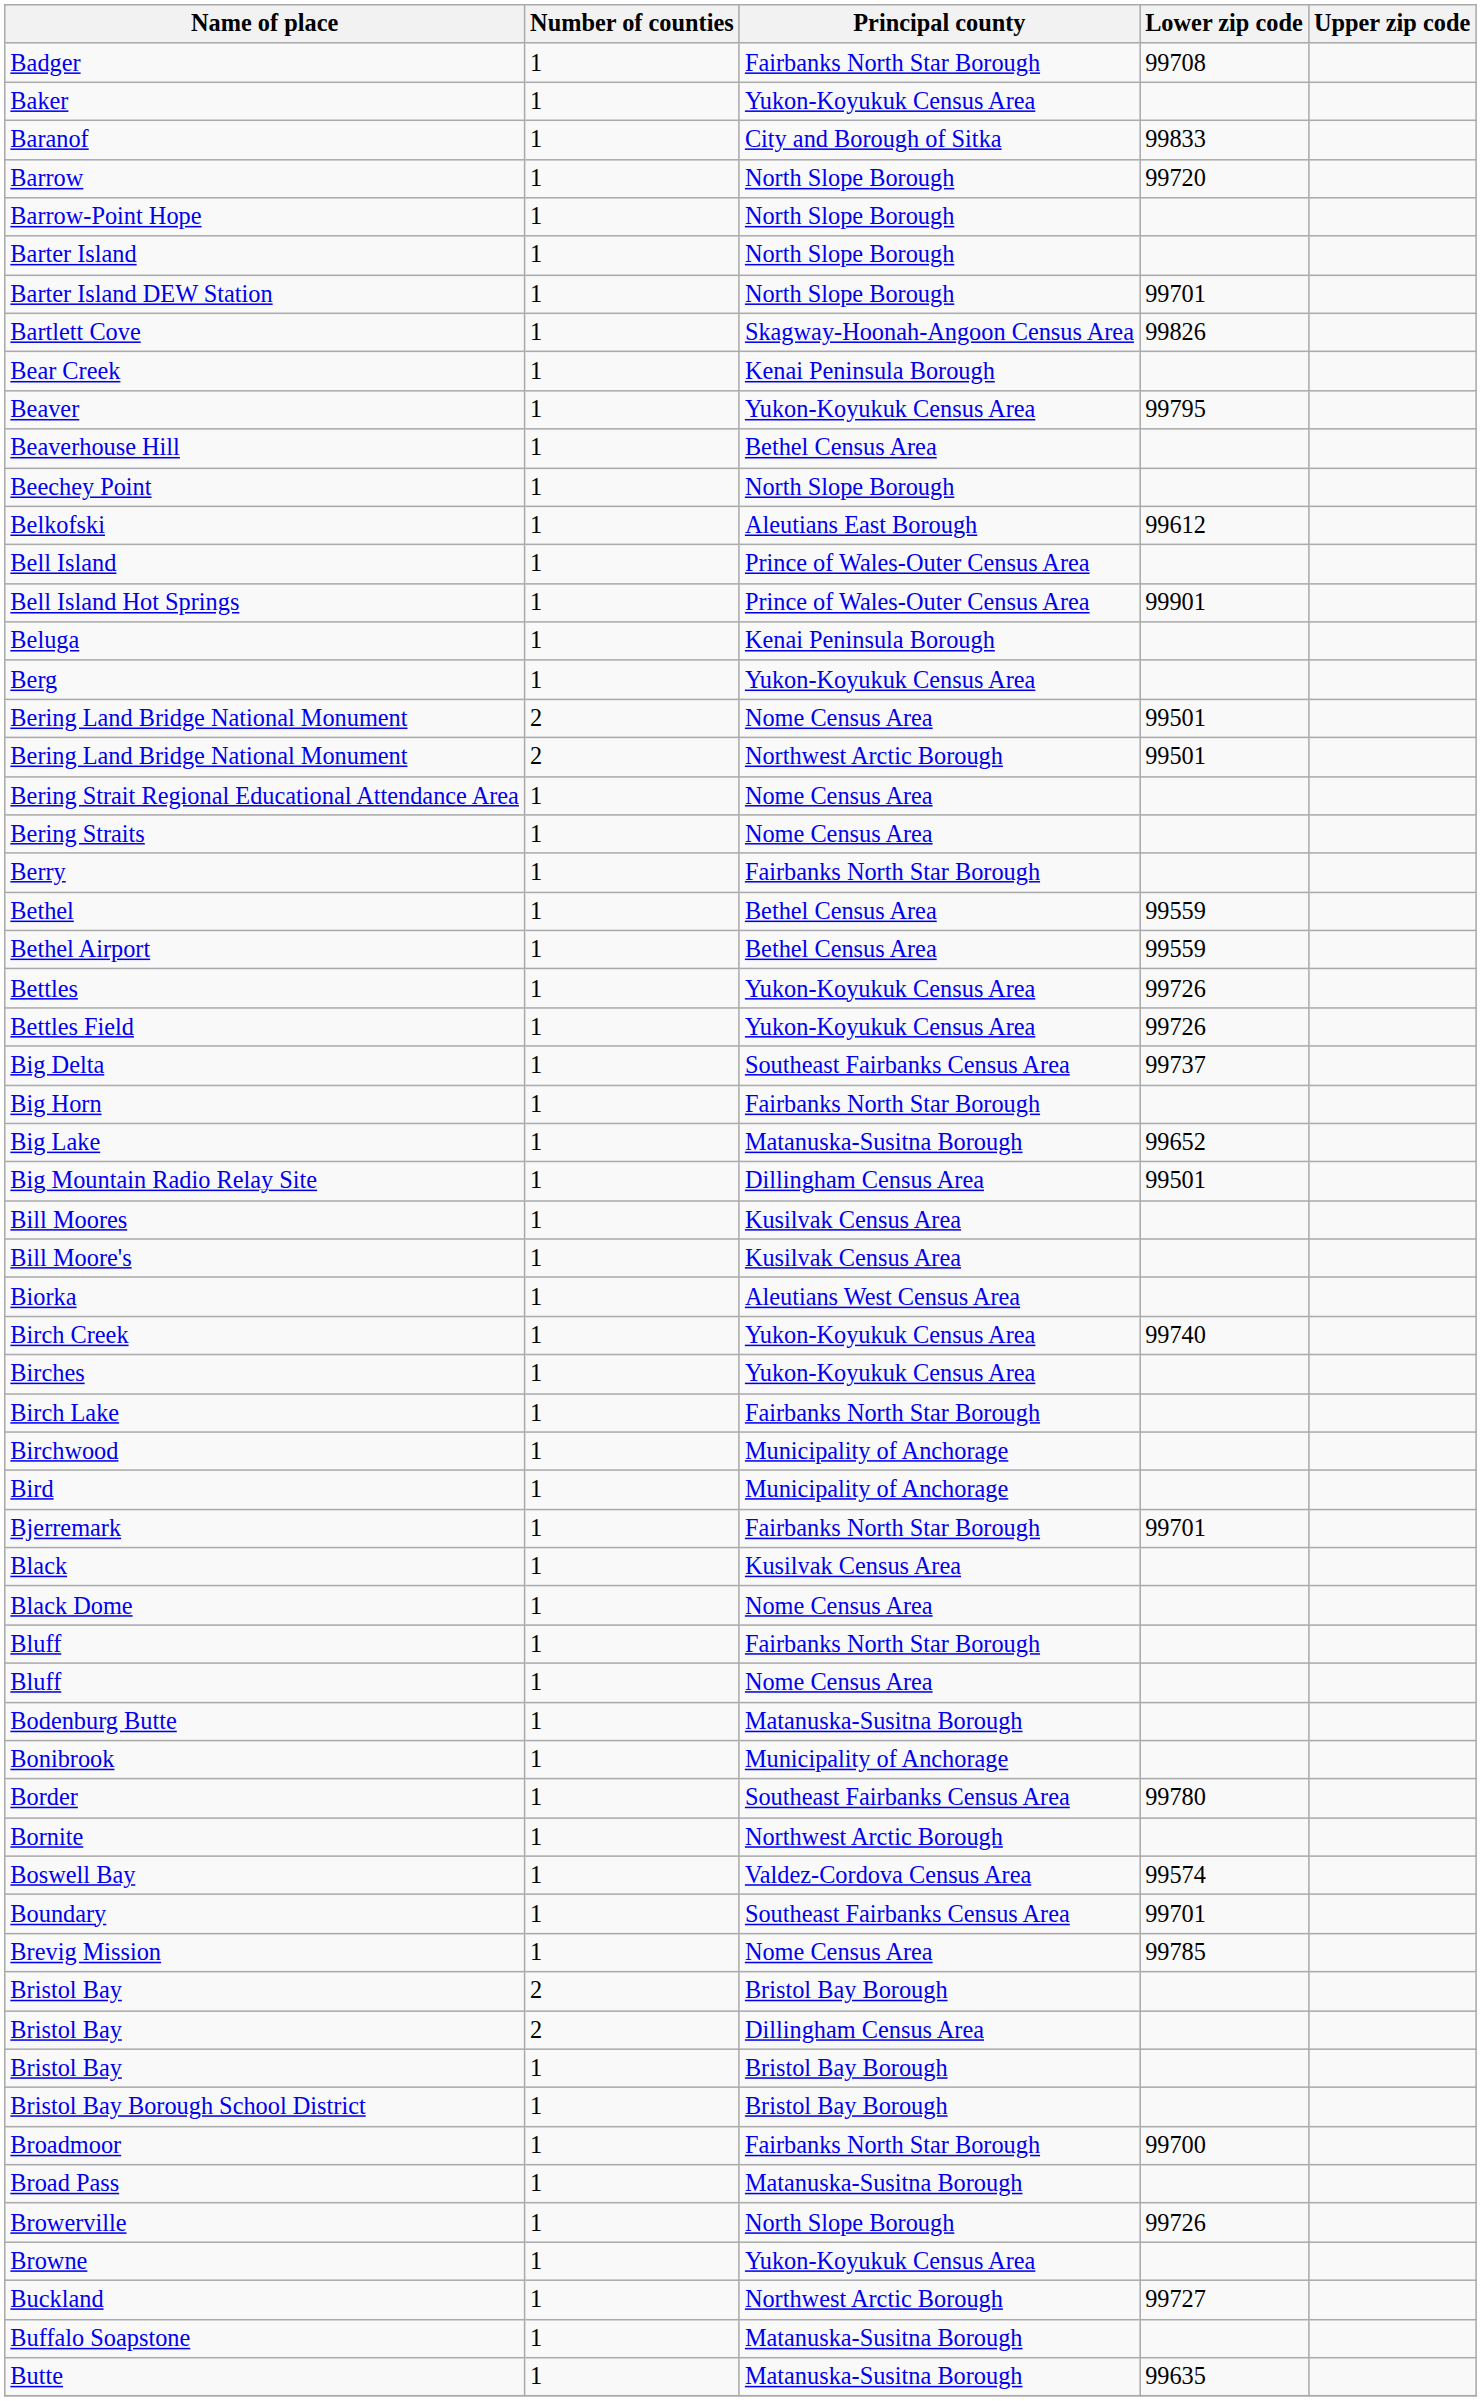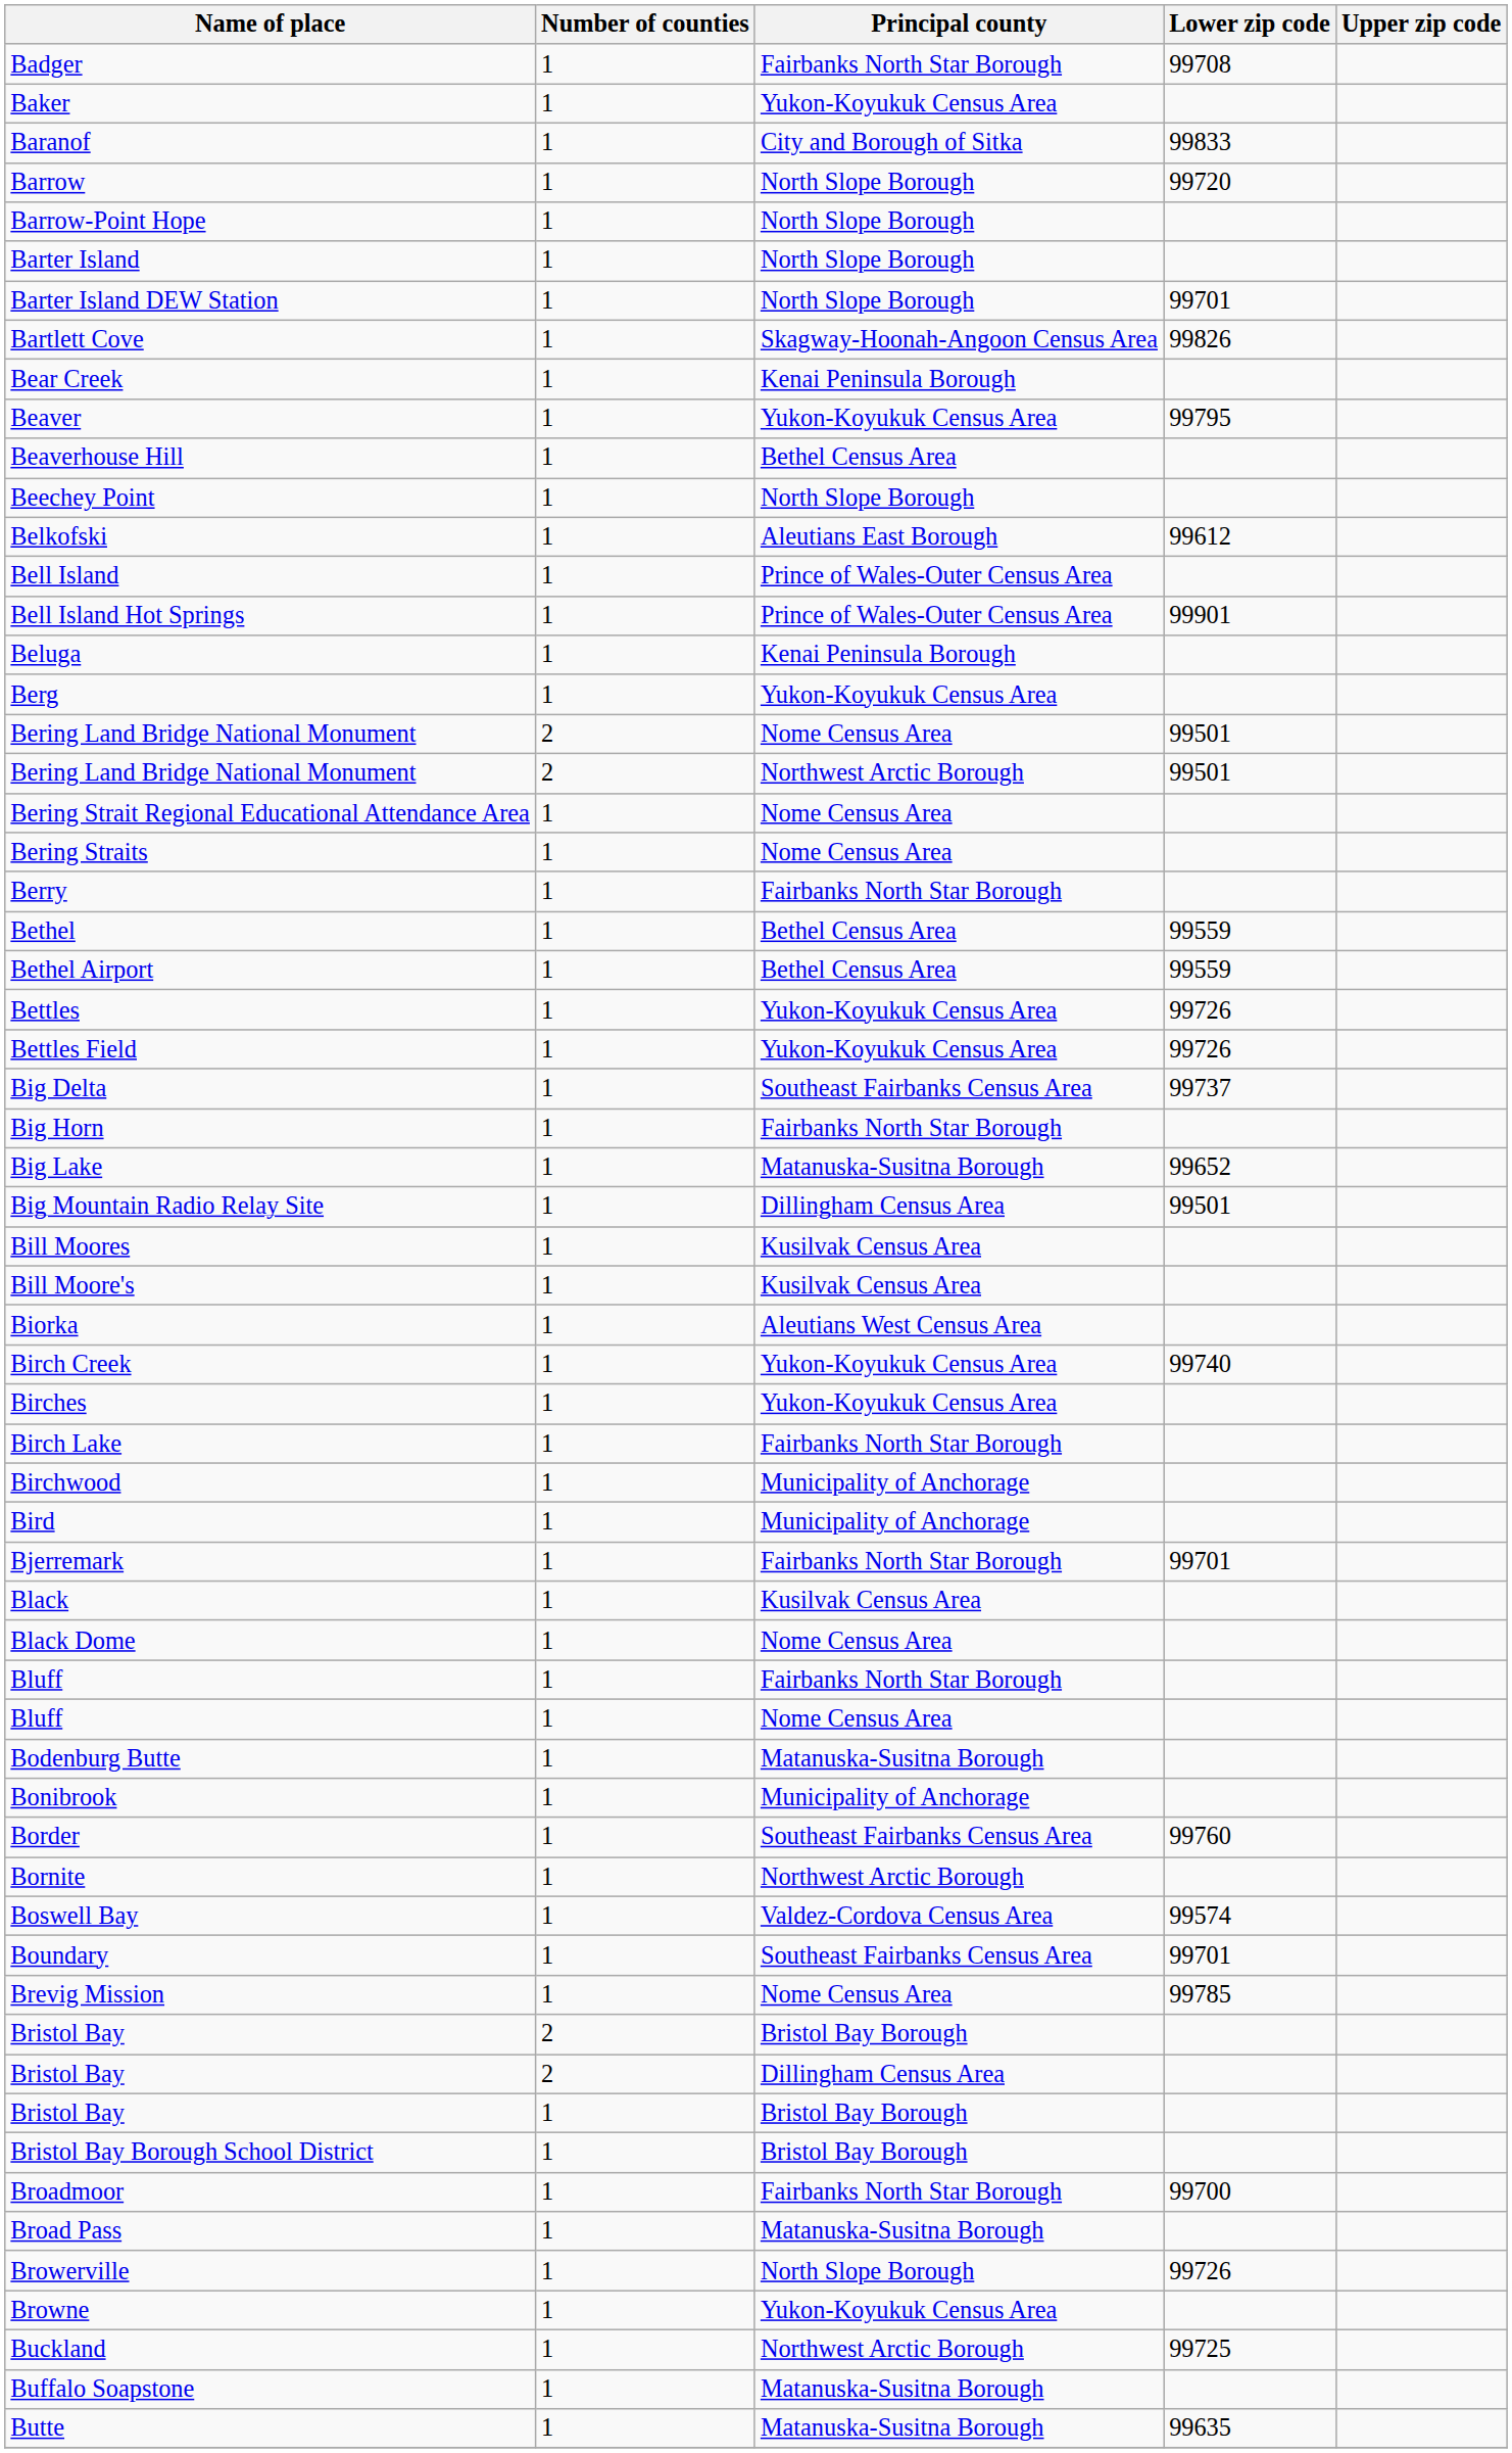 <table class="wikitable">
 <tr>
 <th>Name of place</th>
 <th>Number of counties</th>
 <th>Principal county</th>
 <th>Lower zip code</th>
 <th>Upper zip code</th>
 </tr>
 <tr --->
 <td><a href='#'>Badger</a></td>
 <td>1</td>
 <td><a href='#'>Fairbanks North Star Borough</a></td>
 <td>99708</td>
 <td> </td>
 </tr>
 <tr --->
 <td><a href='#'>Baker</a></td>
 <td>1</td>
 <td><a href='#'>Yukon-Koyukuk Census Area</a></td>
 <td> </td>
 <td> </td>
 </tr>
 <tr --->
 <td><a href='#'>Baranof</a></td>
 <td>1</td>
 <td><a href='#'>City and Borough of Sitka</a></td>
 <td>99833</td>
 <td> </td>
 </tr>
 <tr --->
 <td><a href='#'>Barrow</a></td>
 <td>1</td>
 <td><a href='#'>North Slope Borough</a></td>
 <td>99720</td>
 <td> </td>
 </tr>
 <tr --->
 <td><a href='#'>Barrow-Point Hope</a></td>
 <td>1</td>
 <td><a href='#'>North Slope Borough</a></td>
 <td> </td>
 <td> </td>
 </tr>
 <tr --->
 <td><a href='#'>Barter Island</a></td>
 <td>1</td>
 <td><a href='#'>North Slope Borough</a></td>
 <td> </td>
 <td> </td>
 </tr>
 <tr --->
 <td><a href='#'>Barter Island DEW Station</a></td>
 <td>1</td>
 <td><a href='#'>North Slope Borough</a></td>
 <td>99701</td>
 <td> </td>
 </tr>
 <tr --->
 <td><a href='#'>Bartlett Cove</a></td>
 <td>1</td>
 <td><a href='#'>Skagway-Hoonah-Angoon Census Area</a></td>
 <td>99826</td>
 <td> </td>
 </tr>
 <tr --->
 <td><a href='#'>Bear Creek</a></td>
 <td>1</td>
 <td><a href='#'>Kenai Peninsula Borough</a></td>
 <td> </td>
 <td> </td>
 </tr>
 <tr --->
 <td><a href='#'>Beaver</a></td>
 <td>1</td>
 <td><a href='#'>Yukon-Koyukuk Census Area</a></td>
 <td>99795</td>
 <td> </td>
 </tr>
 <tr --->
 <td><a href='#'>Beaverhouse Hill</a></td>
 <td>1</td>
 <td><a href='#'>Bethel Census Area</a></td>
 <td> </td>
 <td> </td>
 </tr>
 <tr --->
 <td><a href='#'>Beechey Point</a></td>
 <td>1</td>
 <td><a href='#'>North Slope Borough</a></td>
 <td> </td>
 <td> </td>
 </tr>
 <tr --->
 <td><a href='#'>Belkofski</a></td>
 <td>1</td>
 <td><a href='#'>Aleutians East Borough</a></td>
 <td>99612</td>
 <td> </td>
 </tr>
 <tr --->
 <td><a href='#'>Bell Island</a></td>
 <td>1</td>
 <td><a href='#'>Prince of Wales-Outer Census Area</a></td>
 <td> </td>
 <td> </td>
 </tr>
 <tr --->
 <td><a href='#'>Bell Island Hot Springs</a></td>
 <td>1</td>
 <td><a href='#'>Prince of Wales-Outer Census Area</a></td>
 <td>99901</td>
 <td> </td>
 </tr>
 <tr --->
 <td><a href='#'>Beluga</a></td>
 <td>1</td>
 <td><a href='#'>Kenai Peninsula Borough</a></td>
 <td> </td>
 <td> </td>
 </tr>
 <tr --->
 <td><a href='#'>Berg</a></td>
 <td>1</td>
 <td><a href='#'>Yukon-Koyukuk Census Area</a></td>
 <td> </td>
 <td> </td>
 </tr>
 <tr --->
 <td><a href='#'>Bering Land Bridge National Monument</a></td>
 <td>2</td>
 <td><a href='#'>Nome Census Area</a></td>
 <td>99501</td>
 <td> </td>
 </tr>
 <tr --->
 <td><a href='#'>Bering Land Bridge National Monument</a></td>
 <td>2</td>
 <td><a href='#'>Northwest Arctic Borough</a></td>
 <td>99501</td>
 <td> </td>
 </tr>
 <tr --->
 <td><a href='#'>Bering Strait Regional Educational Attendance Area</a></td>
 <td>1</td>
 <td><a href='#'>Nome Census Area</a></td>
 <td> </td>
 <td> </td>
 </tr>
 <tr --->
 <td><a href='#'>Bering Straits</a></td>
 <td>1</td>
 <td><a href='#'>Nome Census Area</a></td>
 <td> </td>
 <td> </td>
 </tr>
 <tr --->
 <td><a href='#'>Berry</a></td>
 <td>1</td>
 <td><a href='#'>Fairbanks North Star Borough</a></td>
 <td> </td>
 <td> </td>
 </tr>
 <tr --->
 <td><a href='#'>Bethel</a></td>
 <td>1</td>
 <td><a href='#'>Bethel Census Area</a></td>
 <td>99559</td>
 <td> </td>
 </tr>
 <tr --->
 <td><a href='#'>Bethel Airport</a></td>
 <td>1</td>
 <td><a href='#'>Bethel Census Area</a></td>
 <td>99559</td>
 <td> </td>
 </tr>
 <tr --->
 <td><a href='#'>Bettles</a></td>
 <td>1</td>
 <td><a href='#'>Yukon-Koyukuk Census Area</a></td>
 <td>99726</td>
 <td> </td>
 </tr>
 <tr --->
 <td><a href='#'>Bettles Field</a></td>
 <td>1</td>
 <td><a href='#'>Yukon-Koyukuk Census Area</a></td>
 <td>99726</td>
 <td> </td>
 </tr>
 <tr --->
 <td><a href='#'>Big Delta</a></td>
 <td>1</td>
 <td><a href='#'>Southeast Fairbanks Census Area</a></td>
 <td>99737</td>
 <td> </td>
 </tr>
 <tr --->
 <td><a href='#'>Big Horn</a></td>
 <td>1</td>
 <td><a href='#'>Fairbanks North Star Borough</a></td>
 <td> </td>
 <td> </td>
 </tr>
 <tr --->
 <td><a href='#'>Big Lake</a></td>
 <td>1</td>
 <td><a href='#'>Matanuska-Susitna Borough</a></td>
 <td>99652</td>
 <td> </td>
 </tr>
 <tr --->
 <td><a href='#'>Big Mountain Radio Relay Site</a></td>
 <td>1</td>
 <td><a href='#'>Dillingham Census Area</a></td>
 <td>99501</td>
 <td> </td>
 </tr>
 <tr --->
 <td><a href='#'>Bill Moores</a></td>
 <td>1</td>
 <td><a href='#'>Kusilvak Census Area</a></td>
 <td> </td>
 <td> </td>
 </tr>
 <tr --->
 <td><a href='#'>Bill Moore's</a></td>
 <td>1</td>
 <td><a href='#'>Kusilvak Census Area</a></td>
 <td> </td>
 <td> </td>
 </tr>
 <tr --->
 <td><a href='#'>Biorka</a></td>
 <td>1</td>
 <td><a href='#'>Aleutians West Census Area</a></td>
 <td> </td>
 <td> </td>
 </tr>
 <tr --->
 <td><a href='#'>Birch Creek</a></td>
 <td>1</td>
 <td><a href='#'>Yukon-Koyukuk Census Area</a></td>
 <td>99740</td>
 <td> </td>
 </tr>
 <tr --->
 <td><a href='#'>Birches</a></td>
 <td>1</td>
 <td><a href='#'>Yukon-Koyukuk Census Area</a></td>
 <td> </td>
 <td> </td>
 </tr>
 <tr --->
 <td><a href='#'>Birch Lake</a></td>
 <td>1</td>
 <td><a href='#'>Fairbanks North Star Borough</a></td>
 <td> </td>
 <td> </td>
 </tr>
 <tr --->
 <td><a href='#'>Birchwood</a></td>
 <td>1</td>
 <td><a href='#'>Municipality of Anchorage</a></td>
 <td> </td>
 <td> </td>
 </tr>
 <tr --->
 <td><a href='#'>Bird</a></td>
 <td>1</td>
 <td><a href='#'>Municipality of Anchorage</a></td>
 <td> </td>
 <td> </td>
 </tr>
 <tr --->
 <td><a href='#'>Bjerremark</a></td>
 <td>1</td>
 <td><a href='#'>Fairbanks North Star Borough</a></td>
 <td>99701</td>
 <td> </td>
 </tr>
 <tr --->
 <td><a href='#'>Black</a></td>
 <td>1</td>
 <td><a href='#'>Kusilvak Census Area</a></td>
 <td> </td>
 <td> </td>
 </tr>
 <tr --->
 <td><a href='#'>Black Dome</a></td>
 <td>1</td>
 <td><a href='#'>Nome Census Area</a></td>
 <td> </td>
 <td> </td>
 </tr>
 <tr --->
 <td><a href='#'>Bluff</a></td>
 <td>1</td>
 <td><a href='#'>Fairbanks North Star Borough</a></td>
 <td> </td>
 <td> </td>
 </tr>
 <tr --->
 <td><a href='#'>Bluff</a></td>
 <td>1</td>
 <td><a href='#'>Nome Census Area</a></td>
 <td> </td>
 <td> </td>
 </tr>
 <tr --->
 <td><a href='#'>Bodenburg Butte</a></td>
 <td>1</td>
 <td><a href='#'>Matanuska-Susitna Borough</a></td>
 <td> </td>
 <td> </td>
 </tr>
 <tr --->
 <td><a href='#'>Bonibrook</a></td>
 <td>1</td>
 <td><a href='#'>Municipality of Anchorage</a></td>
 <td> </td>
 <td> </td>
 </tr>
 <tr --->
 <td><a href='#'>Border</a></td>
 <td>1</td>
 <td><a href='#'>Southeast Fairbanks Census Area</a></td>
-<td>99780</td>
+<td>99760</td>
 <td> </td>
 </tr>
 <tr --->
 <td><a href='#'>Bornite</a></td>
 <td>1</td>
 <td><a href='#'>Northwest Arctic Borough</a></td>
 <td> </td>
 <td> </td>
 </tr>
 <tr --->
 <td><a href='#'>Boswell Bay</a></td>
 <td>1</td>
 <td><a href='#'>Valdez-Cordova Census Area</a></td>
 <td>99574</td>
 <td> </td>
 </tr>
 <tr --->
 <td><a href='#'>Boundary</a></td>
 <td>1</td>
 <td><a href='#'>Southeast Fairbanks Census Area</a></td>
 <td>99701</td>
 <td> </td>
 </tr>
 <tr --->
 <td><a href='#'>Brevig Mission</a></td>
 <td>1</td>
 <td><a href='#'>Nome Census Area</a></td>
 <td>99785</td>
 <td> </td>
 </tr>
 <tr --->
 <td><a href='#'>Bristol Bay</a></td>
 <td>2</td>
 <td><a href='#'>Bristol Bay Borough</a></td>
 <td> </td>
 <td> </td>
 </tr>
 <tr --->
 <td><a href='#'>Bristol Bay</a></td>
 <td>2</td>
 <td><a href='#'>Dillingham Census Area</a></td>
 <td> </td>
 <td> </td>
 </tr>
 <tr --->
 <td><a href='#'>Bristol Bay</a></td>
 <td>1</td>
 <td><a href='#'>Bristol Bay Borough</a></td>
 <td> </td>
 <td> </td>
 </tr>
 <tr --->
 <td><a href='#'>Bristol Bay Borough School District</a></td>
 <td>1</td>
 <td><a href='#'>Bristol Bay Borough</a></td>
 <td> </td>
 <td> </td>
 </tr>
 <tr --->
 <td><a href='#'>Broadmoor</a></td>
 <td>1</td>
 <td><a href='#'>Fairbanks North Star Borough</a></td>
 <td>99700</td>
 <td> </td>
 </tr>
 <tr --->
 <td><a href='#'>Broad Pass</a></td>
 <td>1</td>
 <td><a href='#'>Matanuska-Susitna Borough</a></td>
 <td> </td>
 <td> </td>
 </tr>
 <tr --->
 <td><a href='#'>Browerville</a></td>
 <td>1</td>
 <td><a href='#'>North Slope Borough</a></td>
 <td>99726</td>
 <td> </td>
 </tr>
 <tr --->
 <td><a href='#'>Browne</a></td>
 <td>1</td>
 <td><a href='#'>Yukon-Koyukuk Census Area</a></td>
 <td> </td>
 <td> </td>
 </tr>
 <tr --->
 <td><a href='#'>Buckland</a></td>
 <td>1</td>
 <td><a href='#'>Northwest Arctic Borough</a></td>
-<td>99727</td>
+<td>99725</td>
 <td> </td>
 </tr>
 <tr --->
 <td><a href='#'>Buffalo Soapstone</a></td>
 <td>1</td>
 <td><a href='#'>Matanuska-Susitna Borough</a></td>
 <td> </td>
 <td> </td>
 </tr>
 <tr --->
 <td><a href='#'>Butte</a></td>
 <td>1</td>
 <td><a href='#'>Matanuska-Susitna Borough</a></td>
 <td>99635</td>
 <td> </td>
 </tr>
 <tr --->
 </tr>
 </table>
